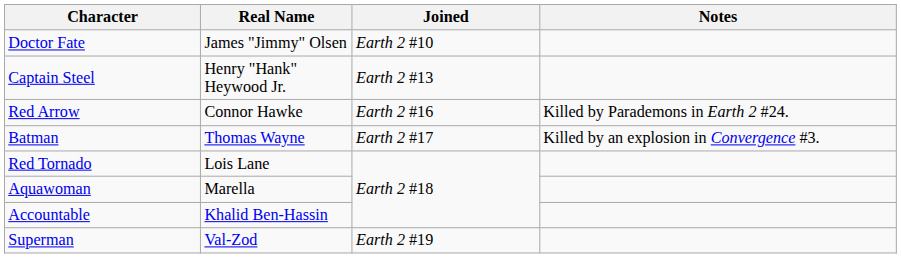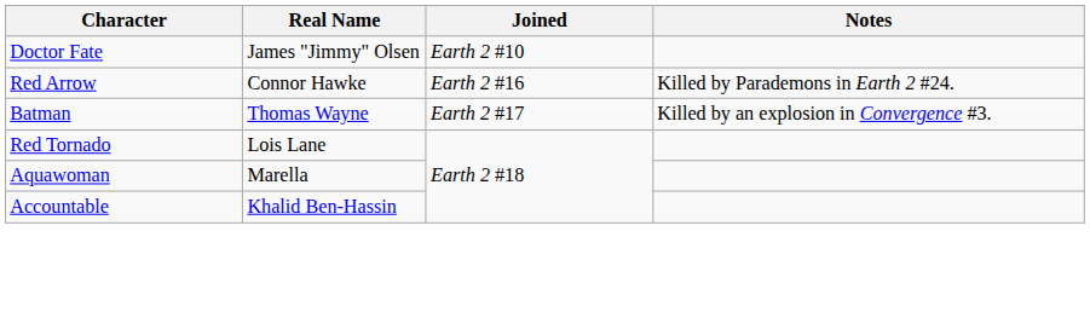 <table class="wikitable" width="100%">
 <tr>
 <th width="22%">Character</th>
 <th width="17%">Real Name</th>
 <th width="21%">Joined</th>
 <th width="40%">Notes</th>
 </tr>
 <tr>
 <td><a href='#'>Doctor Fate</a></td>
 <td>James "Jimmy" Olsen</td>
 <td><em>Earth 2</em> #10</td>
-<td></td>
-</tr>
-<tr>
-<td><a href='#'>Captain Steel</a></td>
-<td>Henry "Hank" Heywood Jr.</td>
-<td><em>Earth 2</em> #13</td>
 <td></td>
 </tr>
 <tr>
 <td><a href='#'>Red Arrow</a></td>
 <td>Connor Hawke</td>
 <td><em>Earth 2</em> #16</td>
 <td>Killed by Parademons in <em>Earth 2</em> #24.</td>
 </tr>
 <tr>
 <td><a href='#'>Batman</a></td>
 <td><a href='#'>Thomas Wayne</a></td>
 <td><em>Earth 2</em> #17</td>
 <td>Killed by an explosion in <em><a href='#'>Convergence</a></em> #3.</td>
 </tr>
 <tr>
 <td><a href='#'>Red Tornado</a></td>
 <td>Lois Lane</td>
 <td rowspan="3"><em>Earth 2</em> #18</td>
 <td></td>
 </tr>
 <tr>
 <td><a href='#'>Aquawoman</a></td>
 <td>Marella</td>
 <td></td>
 </tr>
 <tr>
 <td><a href='#'>Accountable</a></td>
 <td><a href='#'>Khalid Ben-Hassin</a></td>
 <td></td>
 </tr>
-<tr>
-<td><a href='#'>Superman</a></td>
-<td><a href='#'>Val-Zod</a></td>
-<td><em>Earth 2</em> #19</td>
-<td></td>
-</tr>
 </table>
